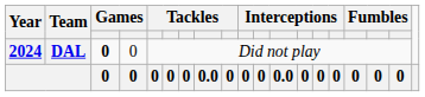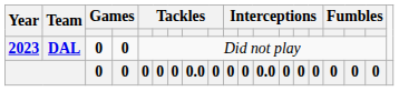 <table class="wikitable" style="text-align:center;">
 <tr>
 <th rowspan="2">Year</th>
 <th rowspan="2">Team</th>
 <th colspan="2">Games</th>
 <th colspan="5">Tackles</th>
 <th colspan="6">Interceptions</th>
 <th colspan="3">Fumbles</th>
 </tr>
 <tr>
 <th></th>
 <th></th>
 <th></th>
 <th></th>
 <th></th>
 <th></th>
 <th></th>
 <th></th>
 <th></th>
 <th></th>
 <th></th>
 <th></th>
 <th></th>
 <th></th>
 <th></th>
 <th></th>
 </tr>
 <tr>
-<th><a href='#'>2024</a></th>
+<th><a href='#'>2023</a></th>
 <th><a href='#'>DAL</a></th>
 <td><strong>0</strong></td>
-<td>0</td>
+<td><strong>0</strong></td>
 <td colspan="14"><em>Did not play</em></td>
 </tr>
 <tr>
 <th colspan="2"></th>
 <th>0</th>
 <th>0</th>
 <th>0</th>
 <th>0</th>
 <th>0</th>
 <th>0.0</th>
 <th>0</th>
 <th>0</th>
 <th>0</th>
 <th>0.0</th>
 <th>0</th>
 <th>0</th>
 <th>0</th>
 <th>0</th>
 <th>0</th>
 <th>0</th>
 <th></th>
 </tr>
 </table>
